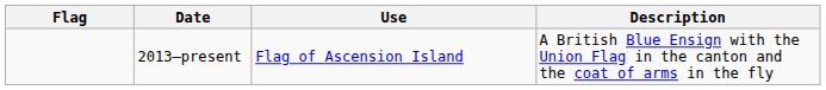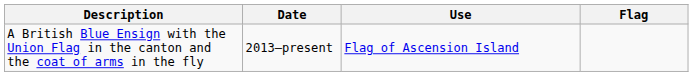 <table class="wikitable">
 <tr>
-<th width="110">Flag</th>
+<th width="250">Description</th>
 <th width="100">Date</th>
 <th width="250">Use</th>
-<th width="250">Description</th>
+<th width="110">Flag</th>
 </tr>
 <tr>
-<td></td>
+<td>A British <a href='#'>Blue Ensign</a> with the <a href='#'>Union Flag</a> in the canton and the <a href='#'>coat of arms</a> in the fly</td>
 <td>2013–present</td>
 <td><a href='#'>Flag of Ascension Island</a></td>
-<td>A British <a href='#'>Blue Ensign</a> with the <a href='#'>Union Flag</a> in the canton and the <a href='#'>coat of arms</a> in the fly</td>
+<td></td>
 </tr>
 </table>
